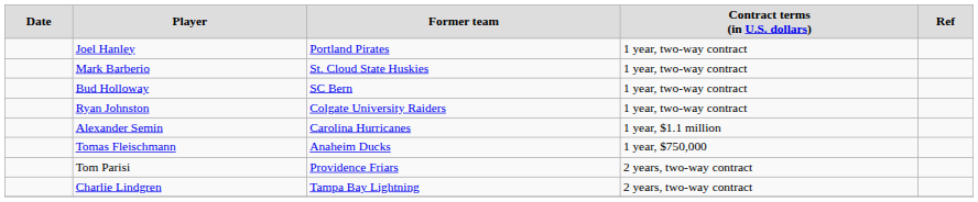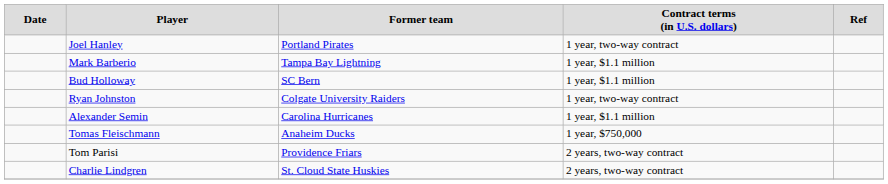 <table class="wikitable" width=98%>
 <tr align="center" bgcolor="#dddddd">
 <td><strong>Date</strong></td>
 <td><strong>Player</strong></td>
 <td><strong>Former team</strong></td>
 <td><strong>Contract terms</strong><br><strong>(in <a href='#'>U.S. dollars</a>)</strong></td>
 <td><strong>Ref</strong></td>
 </tr>
 <tr>
 <td></td>
 <td><a href='#'>Joel Hanley</a></td>
 <td><a href='#'>Portland Pirates</a></td>
 <td>1 year, two-way contract</td>
 <td></td>
 </tr>
 <tr>
 <td></td>
 <td><a href='#'>Mark Barberio</a></td>
-<td><a href='#'>St. Cloud State Huskies</a></td>
-<td>1 year, two-way contract</td>
+<td><a href='#'>Tampa Bay Lightning</a></td>
+<td>1 year, $1.1 million</td>
 <td></td>
 </tr>
 <tr>
 <td></td>
 <td><a href='#'>Bud Holloway</a></td>
 <td><a href='#'>SC Bern</a></td>
-<td>1 year, two-way contract</td>
+<td>1 year, $1.1 million</td>
 <td></td>
 </tr>
 <tr>
 <td></td>
 <td><a href='#'>Ryan Johnston</a></td>
 <td><a href='#'>Colgate University Raiders</a></td>
 <td>1 year, two-way contract</td>
 <td></td>
 </tr>
 <tr>
 <td></td>
 <td><a href='#'>Alexander Semin</a></td>
 <td><a href='#'>Carolina Hurricanes</a></td>
 <td>1 year, $1.1 million</td>
 <td></td>
 </tr>
 <tr>
 <td></td>
 <td><a href='#'>Tomas Fleischmann</a></td>
 <td><a href='#'>Anaheim Ducks</a></td>
 <td>1 year, $750,000</td>
 <td></td>
 </tr>
 <tr>
 <td></td>
 <td>Tom Parisi</td>
 <td><a href='#'>Providence Friars</a></td>
 <td>2 years, two-way contract</td>
 <td></td>
 </tr>
 <tr>
 <td></td>
 <td><a href='#'>Charlie Lindgren</a></td>
-<td><a href='#'>Tampa Bay Lightning</a></td>
+<td><a href='#'>St. Cloud State Huskies</a></td>
 <td>2 years, two-way contract</td>
 <td></td>
 </tr>
 <tr>
 </tr>
 </table>
